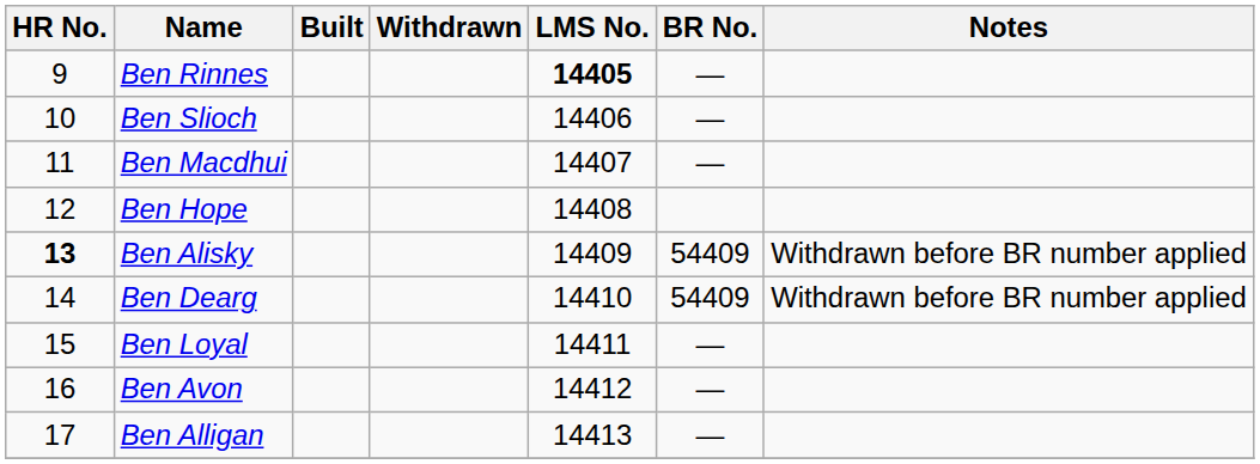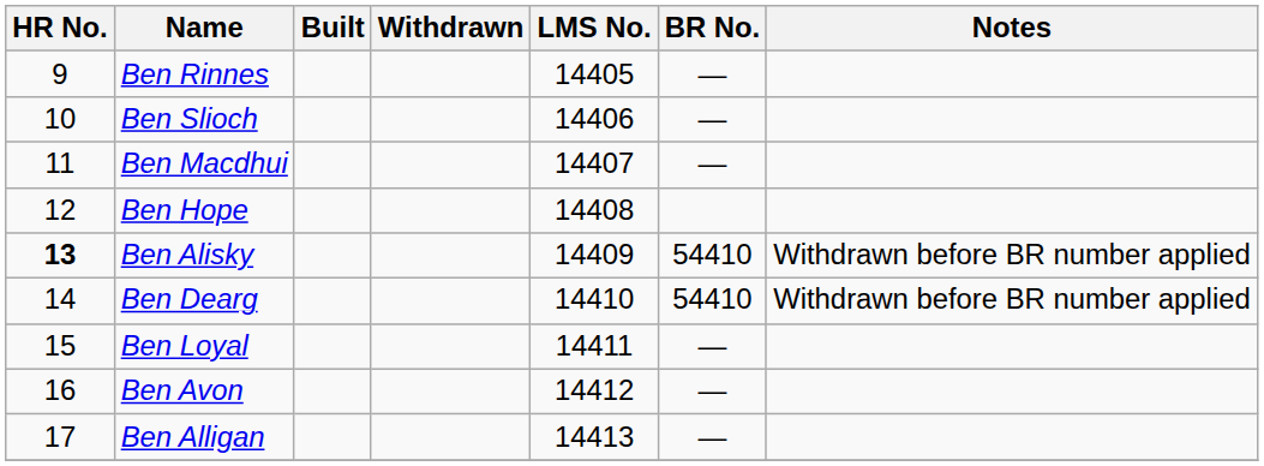 <table class="wikitable" style=text-align:center>
 <tr>
 <th>HR No.</th>
 <th>Name</th>
 <th>Built</th>
 <th>Withdrawn</th>
 <th>LMS No.</th>
 <th>BR No.</th>
 <th>Notes</th>
 </tr>
 <tr>
 <td>9</td>
 <td align=left><em><a href='#'>Ben Rinnes</a></em></td>
 <td></td>
 <td></td>
-<td><strong>14405</strong></td>
+<td>14405</td>
 <td>—</td>
 <td align=left></td>
 </tr>
 <tr>
 <td>10</td>
 <td align=left><em><a href='#'>Ben Slioch</a></em></td>
 <td></td>
 <td></td>
 <td>14406</td>
 <td>—</td>
 <td align=left></td>
 </tr>
 <tr>
 <td>11</td>
 <td align=left><em><a href='#'>Ben Macdhui</a></em></td>
 <td></td>
 <td></td>
 <td>14407</td>
 <td>—</td>
 <td align=left></td>
 </tr>
 <tr>
 <td>12</td>
 <td align=left><em><a href='#'>Ben Hope</a></em></td>
 <td></td>
 <td></td>
 <td>14408</td>
 <td></td>
 <td align=left></td>
 </tr>
 <tr>
 <td><strong>13</strong></td>
 <td align=left><em><a href='#'>Ben Alisky</a></em></td>
 <td></td>
 <td></td>
 <td>14409</td>
-<td>54409</td>
+<td>54410</td>
 <td align=left>Withdrawn before BR number applied</td>
 </tr>
 <tr>
 <td>14</td>
 <td align=left><em><a href='#'>Ben Dearg</a></em></td>
 <td></td>
 <td></td>
 <td>14410</td>
-<td>54409</td>
+<td>54410</td>
 <td align=left>Withdrawn before BR number applied</td>
 </tr>
 <tr>
 <td>15</td>
 <td align=left><em><a href='#'>Ben Loyal</a></em></td>
 <td></td>
 <td></td>
 <td>14411</td>
 <td>—</td>
 <td align=left></td>
 </tr>
 <tr>
 <td>16</td>
 <td align=left><em><a href='#'>Ben Avon</a></em></td>
 <td></td>
 <td></td>
 <td>14412</td>
 <td>—</td>
 <td align=left></td>
 </tr>
 <tr>
 <td>17</td>
 <td align=left><em><a href='#'>Ben Alligan</a></em></td>
 <td></td>
 <td></td>
 <td>14413</td>
 <td>—</td>
 <td align=left></td>
 </tr>
 <tr>
 </tr>
 </table>
